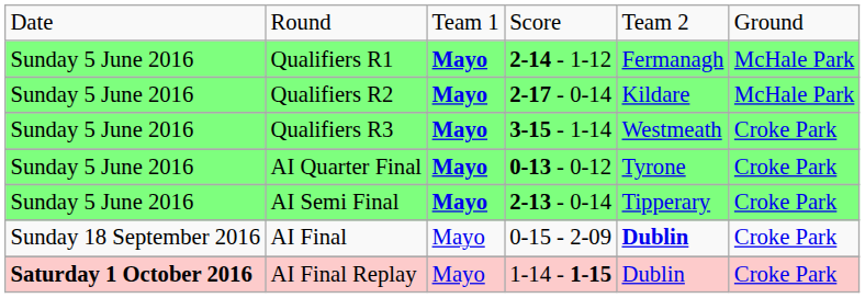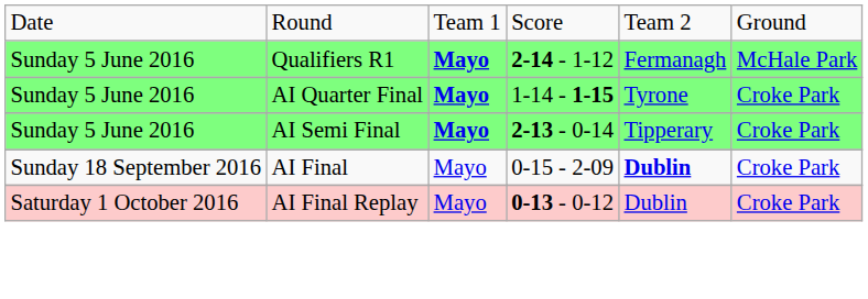 <table class="wikitable">
 <tr>
 <td>Date</td>
 <td>Round</td>
 <td>Team 1</td>
 <td>Score</td>
 <td>Team 2</td>
 <td>Ground</td>
 </tr>
 <tr style="background:#7eff7e;">
 <td>Sunday 5 June 2016</td>
 <td>Qualifiers R1</td>
 <td> <strong><a href='#'>Mayo</a></strong></td>
 <td><strong>2-14</strong> - 1-12</td>
 <td> <a href='#'>Fermanagh</a></td>
 <td><a href='#'>McHale Park</a></td>
 </tr>
 <tr>
 </tr>
-<tr style="background:#7eff7e;">
-<td>Sunday 5 June 2016</td>
-<td>Qualifiers R2</td>
-<td> <strong><a href='#'>Mayo</a></strong></td>
-<td><strong>2-17</strong> - 0-14</td>
-<td> <a href='#'>Kildare</a></td>
-<td><a href='#'>McHale Park</a></td>
-</tr>
 <tr>
-</tr>
-<tr style="background:#7eff7e;">
-<td>Sunday 5 June 2016</td>
-<td>Qualifiers R3</td>
-<td> <strong><a href='#'>Mayo</a></strong></td>
-<td><strong>3-15</strong> - 1-14</td>
-<td> <a href='#'>Westmeath</a></td>
-<td><a href='#'>Croke Park</a></td>
 </tr>
 <tr>
 </tr>
 <tr style="background:#7eff7e;">
 <td>Sunday 5 June 2016</td>
 <td>AI Quarter Final</td>
 <td> <strong><a href='#'>Mayo</a></strong></td>
-<td><strong>0-13</strong> - 0-12</td>
+<td>1-14 - <strong>1-15</strong></td>
 <td> <a href='#'>Tyrone</a></td>
 <td><a href='#'>Croke Park</a></td>
 </tr>
 <tr>
 </tr>
 <tr style="background:#7eff7e;">
 <td>Sunday 5 June 2016</td>
 <td>AI Semi Final</td>
 <td> <strong><a href='#'>Mayo</a></strong></td>
 <td><strong>2-13</strong> - 0-14</td>
 <td> <a href='#'>Tipperary</a></td>
 <td><a href='#'>Croke Park</a></td>
 </tr>
 <tr>
 </tr>
 <tr style="background:#;">
 <td>Sunday 18 September 2016</td>
 <td>AI Final</td>
 <td> <a href='#'>Mayo</a></td>
 <td>0-15 - 2-09</td>
 <td><strong> <a href='#'>Dublin</a></strong></td>
 <td><a href='#'>Croke Park</a></td>
 </tr>
 <tr>
 </tr>
 <tr style="background:#fdcbcb;">
-<td><strong>Saturday 1 October 2016</strong></td>
+<td>Saturday 1 October 2016</td>
 <td>AI Final Replay</td>
 <td> <a href='#'>Mayo</a></td>
-<td>1-14 - <strong>1-15</strong></td>
+<td><strong>0-13</strong> - 0-12</td>
 <td> <a href='#'>Dublin</a></td>
 <td><a href='#'>Croke Park</a></td>
 </tr>
 </table>
